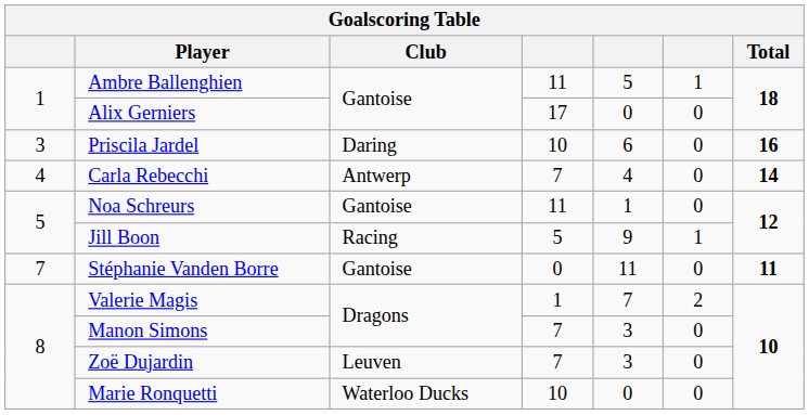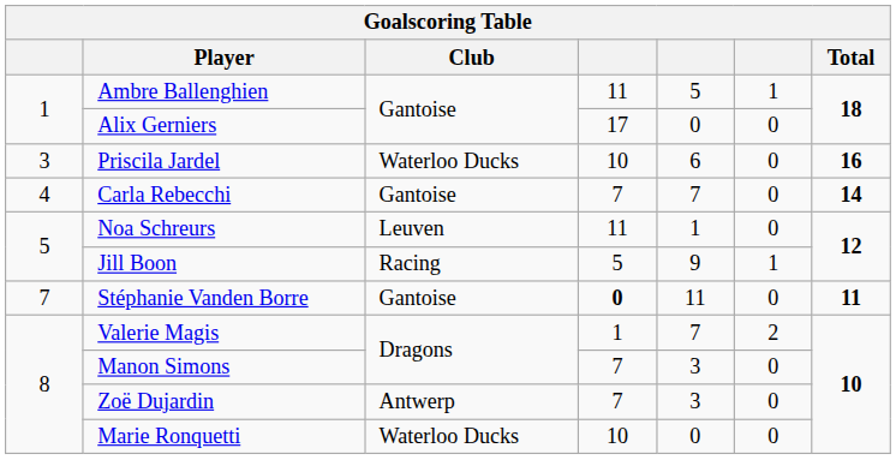 <table class="wikitable" style="text-align: center;">
 <tr>
 <th colspan=9><strong>Goalscoring Table</strong></th>
 </tr>
 <tr>
 <th style="width: 50px;"></th>
 <th style="width: 200px;">Player</th>
 <th style="width: 150px;">Club</th>
 <th style="width: 50px;"></th>
 <th style="width: 50px;"></th>
 <th style="width: 50px;"></th>
 <th style="width: 50px;">Total</th>
 </tr>
 <tr>
 <td rowspan=2>1</td>
 <td style="text-align: left; padding-left: 10px;"> <a href='#'>Ambre Ballenghien</a></td>
 <td rowspan=2; style="text-align: left; padding-left: 10px;">Gantoise</td>
 <td>11</td>
 <td>5</td>
 <td>1</td>
 <td rowspan=2><strong>18</strong></td>
 </tr>
 <tr>
 <td style="text-align: left; padding-left: 10px;"> <a href='#'>Alix Gerniers</a></td>
 <td>17</td>
 <td>0</td>
 <td>0</td>
 </tr>
 <tr>
 <td>3</td>
 <td style="text-align: left; padding-left: 10px;"> <a href='#'>Priscila Jardel</a></td>
-<td style="text-align: left; padding-left: 10px;">Daring</td>
+<td style="text-align: left; padding-left: 10px;">Waterloo Ducks</td>
 <td>10</td>
 <td>6</td>
 <td>0</td>
 <td><strong>16</strong></td>
 </tr>
 <tr>
 <td>4</td>
 <td style="text-align: left; padding-left: 10px;"> <a href='#'>Carla Rebecchi</a></td>
-<td style="text-align: left; padding-left: 10px;">Antwerp</td>
+<td style="text-align: left; padding-left: 10px;">Gantoise</td>
 <td>7</td>
-<td>4</td>
+<td>7</td>
 <td>0</td>
 <td><strong>14</strong></td>
 </tr>
 <tr>
 <td rowspan=2>5</td>
 <td style="text-align: left; padding-left: 10px;"> <a href='#'>Noa Schreurs</a></td>
-<td style="text-align: left; padding-left: 10px;">Gantoise</td>
+<td style="text-align: left; padding-left: 10px;">Leuven</td>
 <td>11</td>
 <td>1</td>
 <td>0</td>
 <td rowspan=2><strong>12</strong></td>
 </tr>
 <tr>
 <td style="text-align: left; padding-left: 10px;"> <a href='#'>Jill Boon</a></td>
 <td style="text-align: left; padding-left: 10px;">Racing</td>
 <td>5</td>
 <td>9</td>
 <td>1</td>
 </tr>
 <tr>
 <td>7</td>
 <td style="text-align: left; padding-left: 10px;"> <a href='#'>Stéphanie Vanden Borre</a></td>
 <td style="text-align: left; padding-left: 10px;">Gantoise</td>
-<td>0</td>
+<td><strong>0</strong></td>
 <td>11</td>
 <td>0</td>
 <td><strong>11</strong></td>
 </tr>
 <tr>
 <td rowspan=4>8</td>
 <td style="text-align: left; padding-left: 10px;"> <a href='#'>Valerie Magis</a></td>
 <td rowspan=2; style="text-align: left; padding-left: 10px;">Dragons</td>
 <td>1</td>
 <td>7</td>
 <td>2</td>
 <td rowspan=4><strong>10</strong></td>
 </tr>
 <tr>
 <td style="text-align: left; padding-left: 10px;"> <a href='#'>Manon Simons</a></td>
 <td>7</td>
 <td>3</td>
 <td>0</td>
 </tr>
 <tr>
 <td style="text-align: left; padding-left: 10px;"> <a href='#'>Zoë Dujardin</a></td>
-<td style="text-align: left; padding-left: 10px;">Leuven</td>
+<td style="text-align: left; padding-left: 10px;">Antwerp</td>
 <td>7</td>
 <td>3</td>
 <td>0</td>
 </tr>
 <tr>
 <td style="text-align: left; padding-left: 10px;"> <a href='#'>Marie Ronquetti</a></td>
 <td style="text-align: left; padding-left: 10px;">Waterloo Ducks</td>
 <td>10</td>
 <td>0</td>
 <td>0</td>
 </tr>
 </table>
